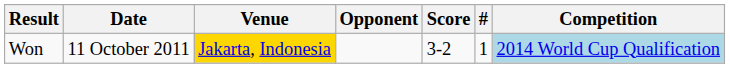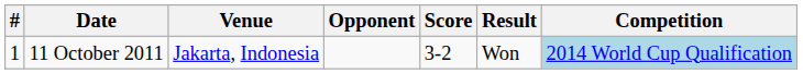 <table class="wikitable">
 <tr>
-<th>Result</th>
+<th>#</th>
 <th>Date</th>
 <th>Venue</th>
 <th>Opponent</th>
 <th>Score</th>
-<th>#</th>
+<th>Result</th>
 <th>Competition</th>
 </tr>
 <tr>
-<td>Won</td>
+<td>1</td>
 <td>11 October 2011</td>
-<td style="background: gold;"><a href='#'>Jakarta</a>, <a href='#'>Indonesia</a></td>
+<td><a href='#'>Jakarta</a>, <a href='#'>Indonesia</a></td>
 <td></td>
 <td>3-2</td>
-<td>1</td>
+<td>Won</td>
 <td style="background: lightblue;"><a href='#'>2014 World Cup Qualification</a></td>
 </tr>
 </table>
